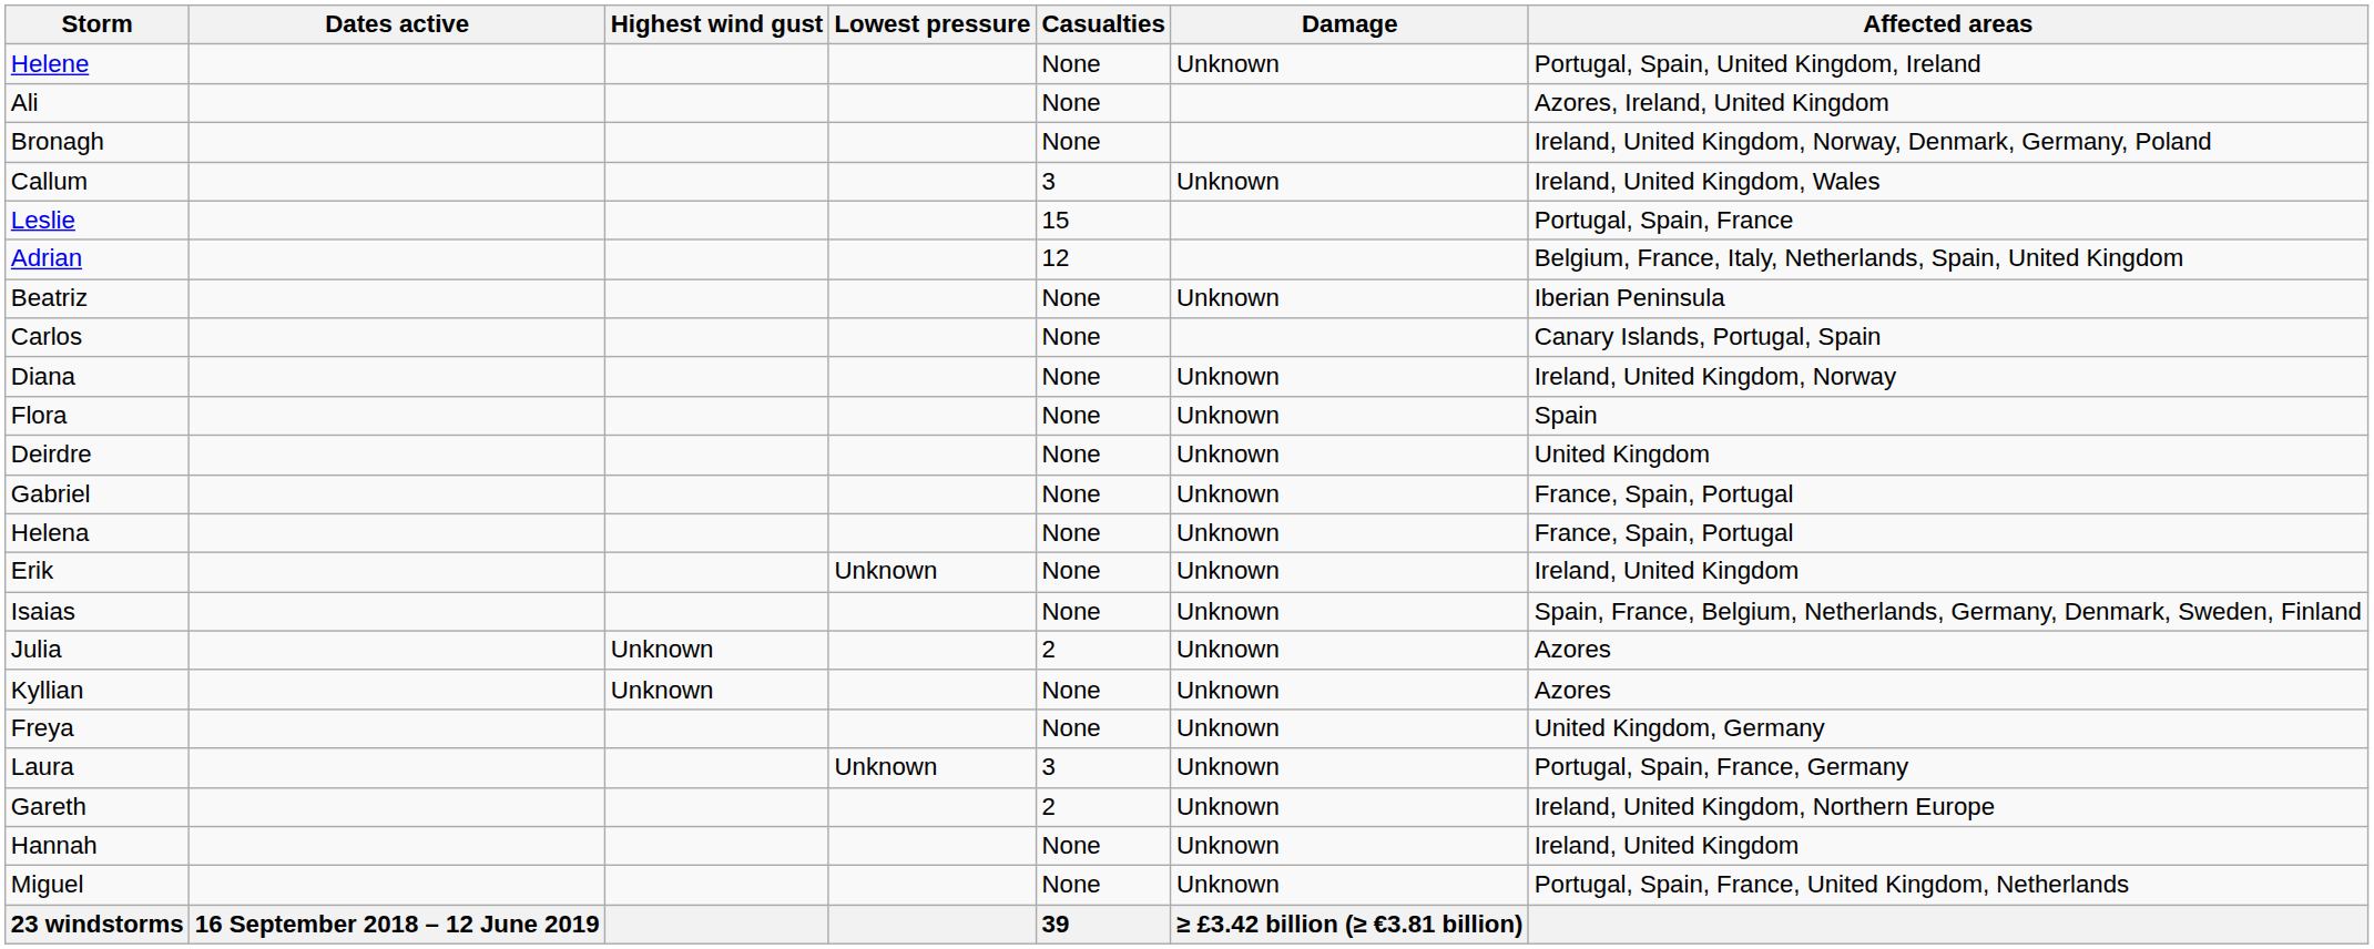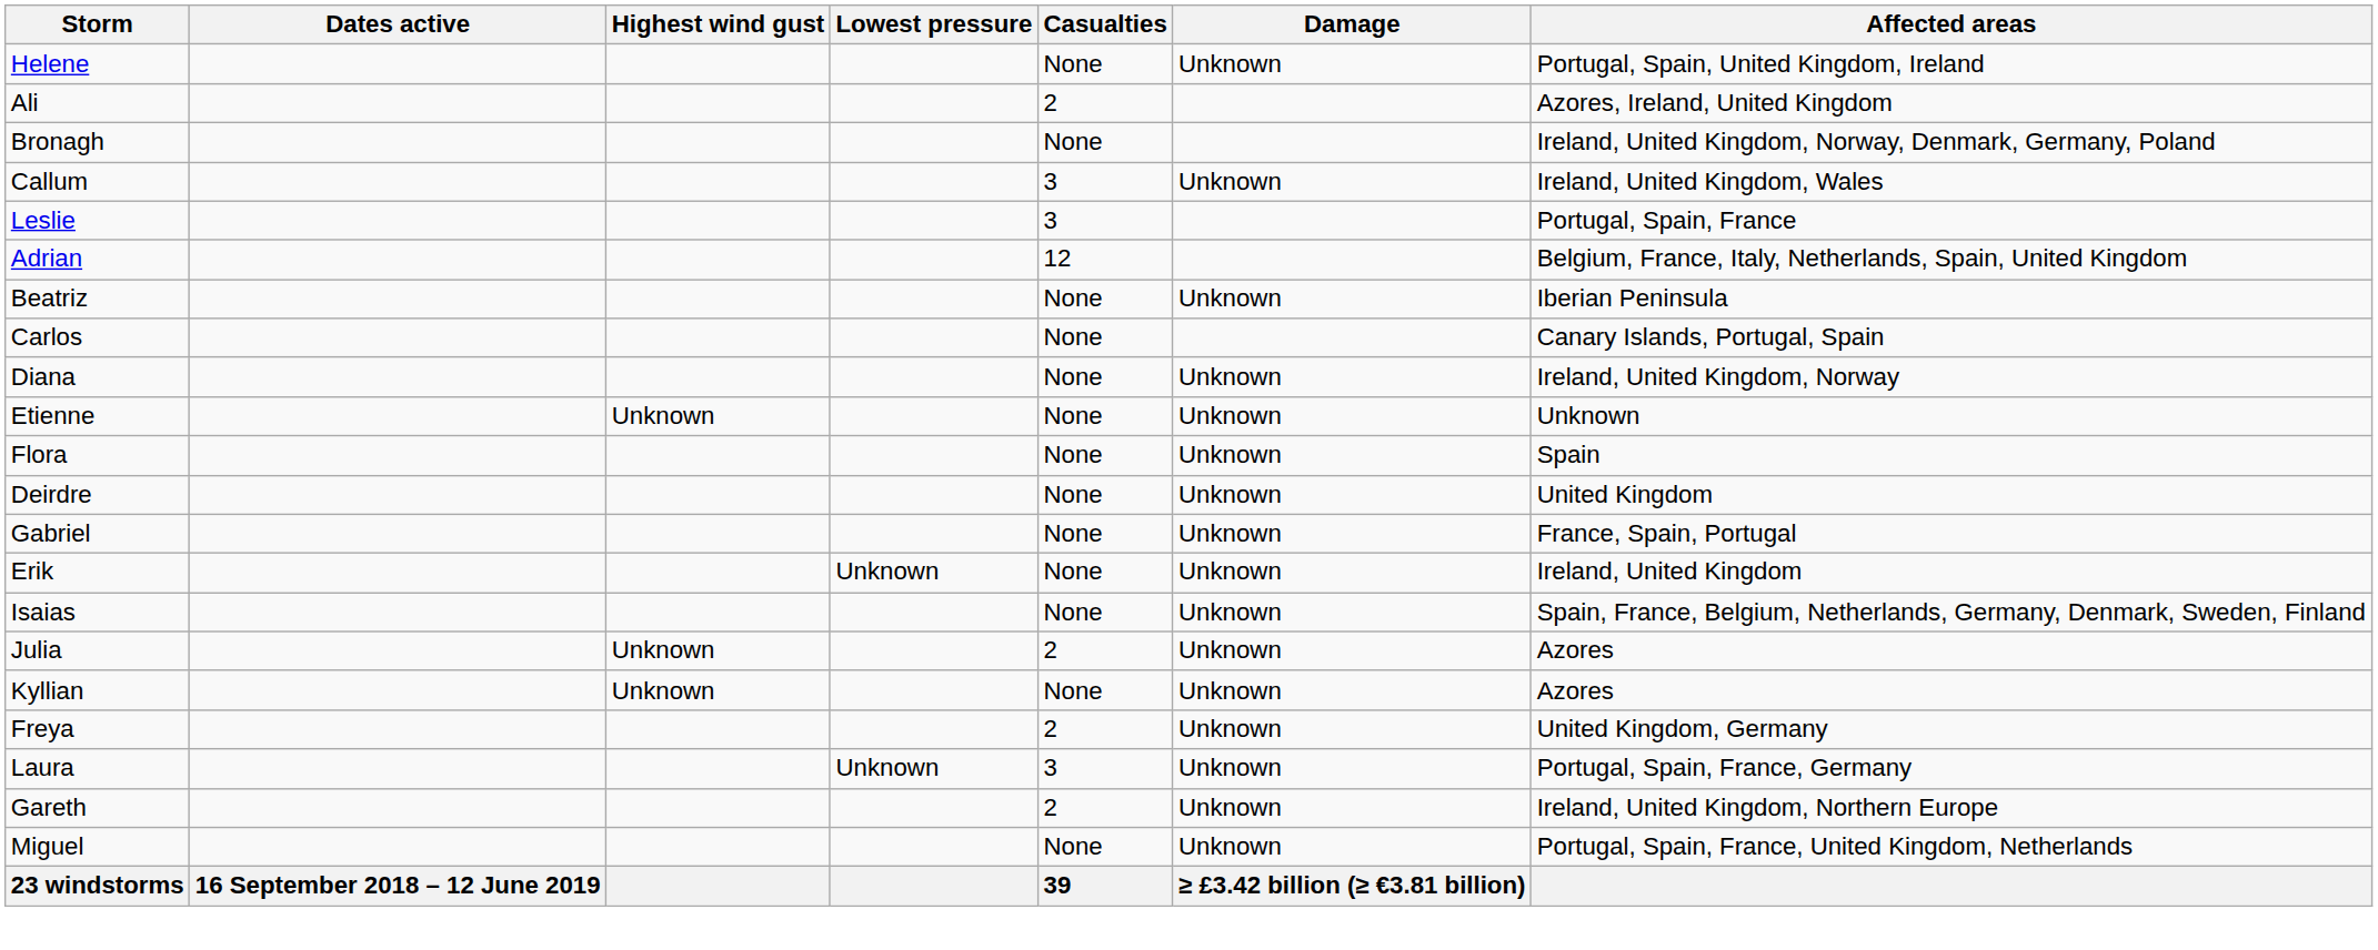 <table class="wikitable sortable">
 <tr>
 <th>Storm</th>
 <th data-sort-type="number">Dates active</th>
 <th data-sort-type="number">Highest wind gust</th>
 <th data-sort-type="number">Lowest pressure</th>
 <th data-sort-type="number">Casualties</th>
 <th data-sort-type="number">Damage</th>
 <th>Affected areas</th>
 </tr>
 <tr>
 <td><a href='#'>Helene</a></td>
 <td></td>
 <td></td>
 <td></td>
 <td>None</td>
 <td>Unknown</td>
 <td>Portugal, Spain, United Kingdom, Ireland</td>
 </tr>
 <tr>
 <td>Ali</td>
 <td></td>
 <td></td>
 <td></td>
-<td>None</td>
+<td>2</td>
 <td></td>
 <td>Azores, Ireland, United Kingdom</td>
 </tr>
 <tr>
 <td>Bronagh</td>
 <td></td>
 <td></td>
 <td></td>
 <td>None</td>
 <td></td>
 <td>Ireland, United Kingdom, Norway, Denmark, Germany, Poland</td>
 </tr>
 <tr>
 <td>Callum</td>
 <td></td>
 <td></td>
 <td></td>
 <td>3</td>
 <td>Unknown</td>
 <td>Ireland, United Kingdom, Wales</td>
 </tr>
 <tr>
 <td><a href='#'>Leslie</a></td>
 <td></td>
 <td></td>
 <td></td>
-<td>15</td>
+<td>3</td>
 <td></td>
 <td>Portugal, Spain, France</td>
 </tr>
 <tr>
 <td><a href='#'>Adrian</a></td>
 <td></td>
 <td></td>
 <td></td>
 <td>12</td>
 <td></td>
 <td>Belgium, France, Italy, Netherlands, Spain, United Kingdom</td>
 </tr>
 <tr>
 <td>Beatriz</td>
 <td></td>
 <td></td>
 <td></td>
 <td>None</td>
 <td>Unknown</td>
 <td>Iberian Peninsula</td>
 </tr>
 <tr>
 <td>Carlos</td>
 <td></td>
 <td></td>
 <td></td>
 <td>None</td>
 <td></td>
 <td>Canary Islands, Portugal, Spain</td>
 </tr>
 <tr>
 <td>Diana</td>
 <td></td>
 <td></td>
 <td></td>
 <td>None</td>
 <td>Unknown</td>
 <td>Ireland, United Kingdom, Norway</td>
 </tr>
 <tr>
+<td>Etienne</td>
+<td></td>
+<td>Unknown</td>
+<td></td>
+<td>None</td>
+<td>Unknown</td>
+<td>Unknown</td>
+</tr>
+<tr>
 <td>Flora</td>
 <td></td>
 <td></td>
 <td></td>
 <td>None</td>
 <td>Unknown</td>
 <td>Spain</td>
 </tr>
 <tr>
 <td>Deirdre</td>
 <td></td>
 <td></td>
 <td></td>
 <td>None</td>
 <td>Unknown</td>
 <td>United Kingdom</td>
 </tr>
 <tr>
 <td>Gabriel</td>
-<td></td>
-<td></td>
-<td></td>
-<td>None</td>
-<td>Unknown</td>
-<td>France, Spain, Portugal</td>
-</tr>
-<tr>
-<td>Helena</td>
 <td></td>
 <td></td>
 <td></td>
 <td>None</td>
 <td>Unknown</td>
 <td>France, Spain, Portugal</td>
 </tr>
 <tr>
 <td>Erik</td>
 <td></td>
 <td></td>
 <td>Unknown</td>
 <td>None</td>
 <td>Unknown</td>
 <td>Ireland, United Kingdom</td>
 </tr>
 <tr>
 <td>Isaias</td>
 <td></td>
 <td></td>
 <td></td>
 <td>None</td>
 <td>Unknown</td>
 <td>Spain, France, Belgium, Netherlands, Germany, Denmark, Sweden, Finland</td>
 </tr>
 <tr>
 <td>Julia</td>
 <td></td>
 <td>Unknown</td>
 <td></td>
 <td>2</td>
 <td>Unknown</td>
 <td>Azores</td>
 </tr>
 <tr>
 <td>Kyllian</td>
 <td></td>
 <td>Unknown</td>
 <td></td>
 <td>None</td>
 <td>Unknown</td>
 <td>Azores</td>
 </tr>
 <tr>
 <td>Freya</td>
 <td></td>
 <td></td>
 <td></td>
-<td>None</td>
+<td>2</td>
 <td>Unknown</td>
 <td>United Kingdom, Germany</td>
 </tr>
 <tr>
 <td>Laura</td>
 <td></td>
 <td></td>
 <td>Unknown</td>
 <td>3</td>
 <td>Unknown</td>
 <td>Portugal, Spain, France, Germany</td>
 </tr>
 <tr>
 <td>Gareth</td>
 <td></td>
 <td></td>
 <td></td>
 <td>2</td>
 <td>Unknown</td>
 <td>Ireland, United Kingdom, Northern Europe</td>
 </tr>
 <tr>
-<td>Hannah</td>
-<td></td>
-<td></td>
-<td></td>
-<td>None</td>
-<td>Unknown</td>
-<td>Ireland, United Kingdom</td>
-</tr>
-<tr>
 <td>Miguel</td>
 <td></td>
 <td></td>
 <td></td>
 <td>None</td>
 <td>Unknown</td>
 <td>Portugal, Spain, France, United Kingdom, Netherlands</td>
 </tr>
 <tr style="background:#f0f0f0">
 <th style="text-align:left">23 windstorms</th>
 <th style="text-align:left">16 September 2018 – 12 June 2019</th>
 <th style="text-align:left"></th>
 <th style="text-align:left"></th>
 <th style="text-align:left">39</th>
 <th style="text-align:left">≥ £3.42 billion (≥ €3.81 billion)</th>
 <th></th>
 </tr>
 </table>
